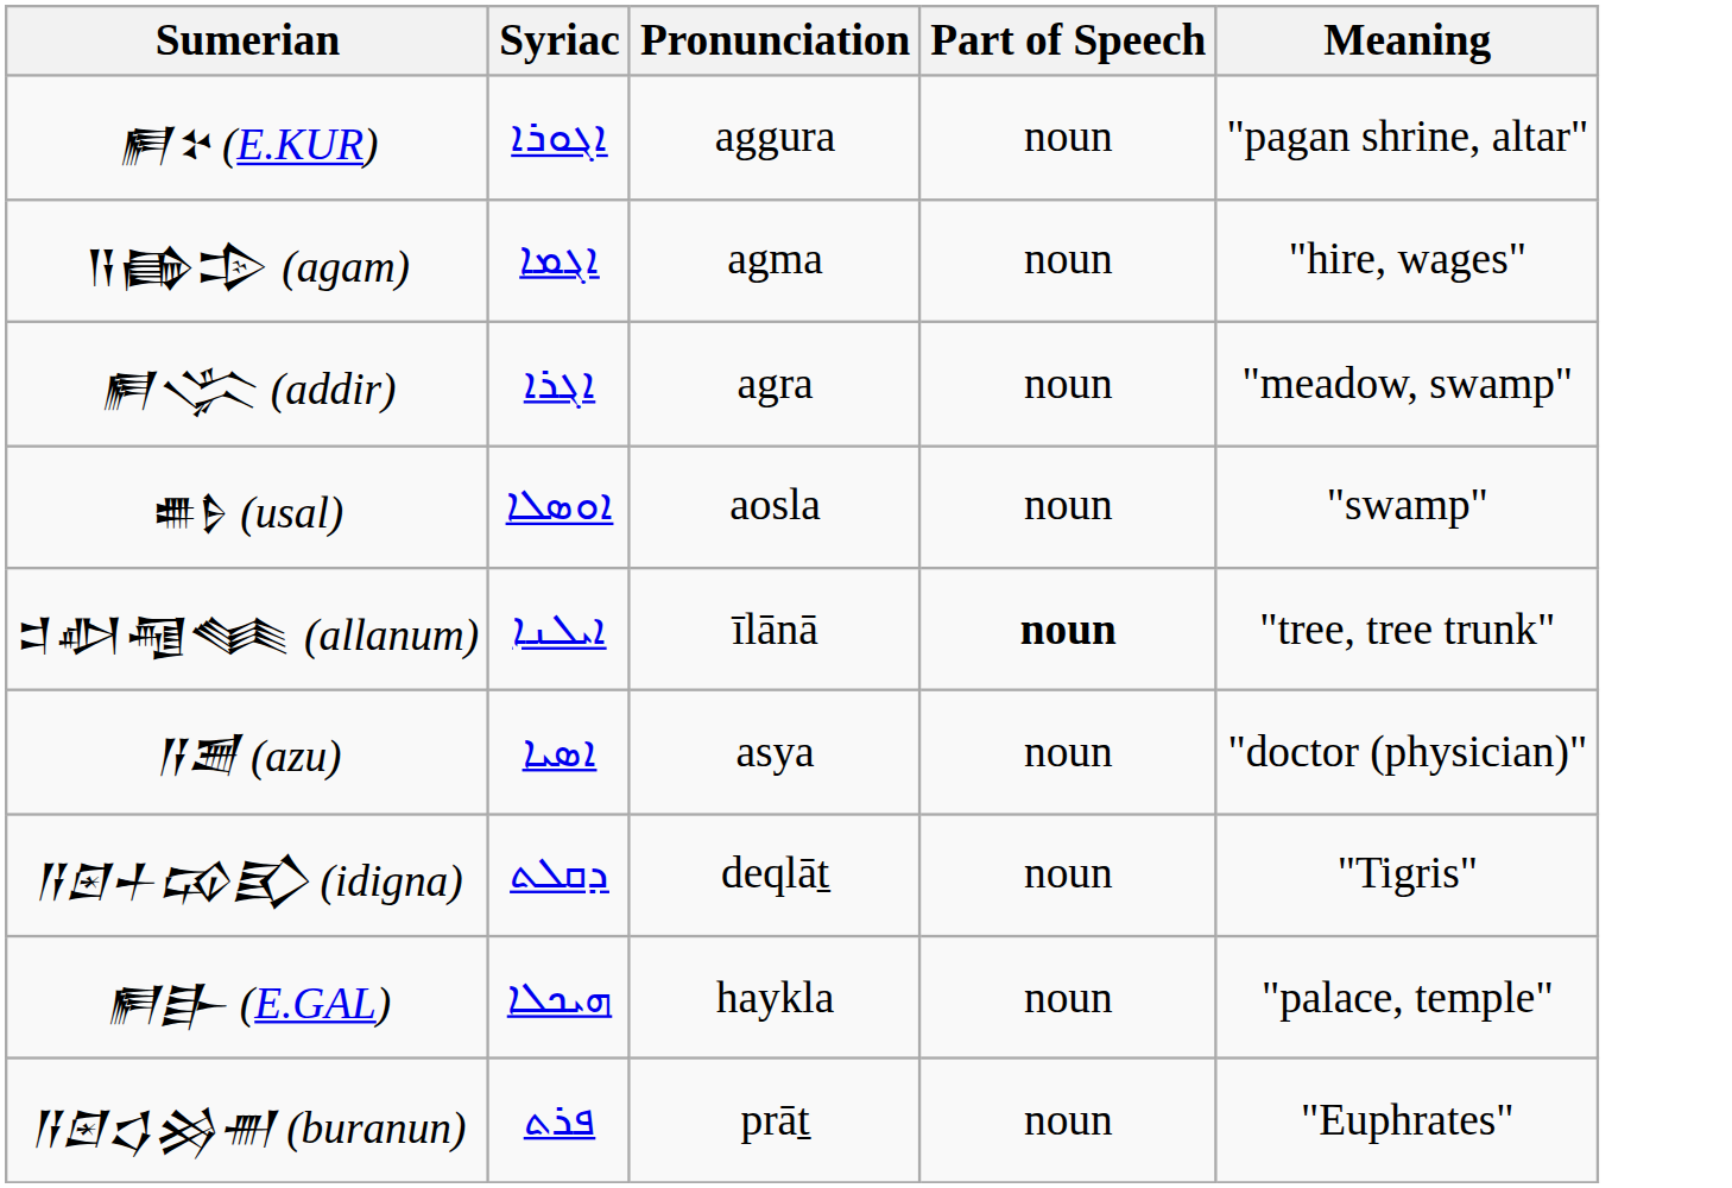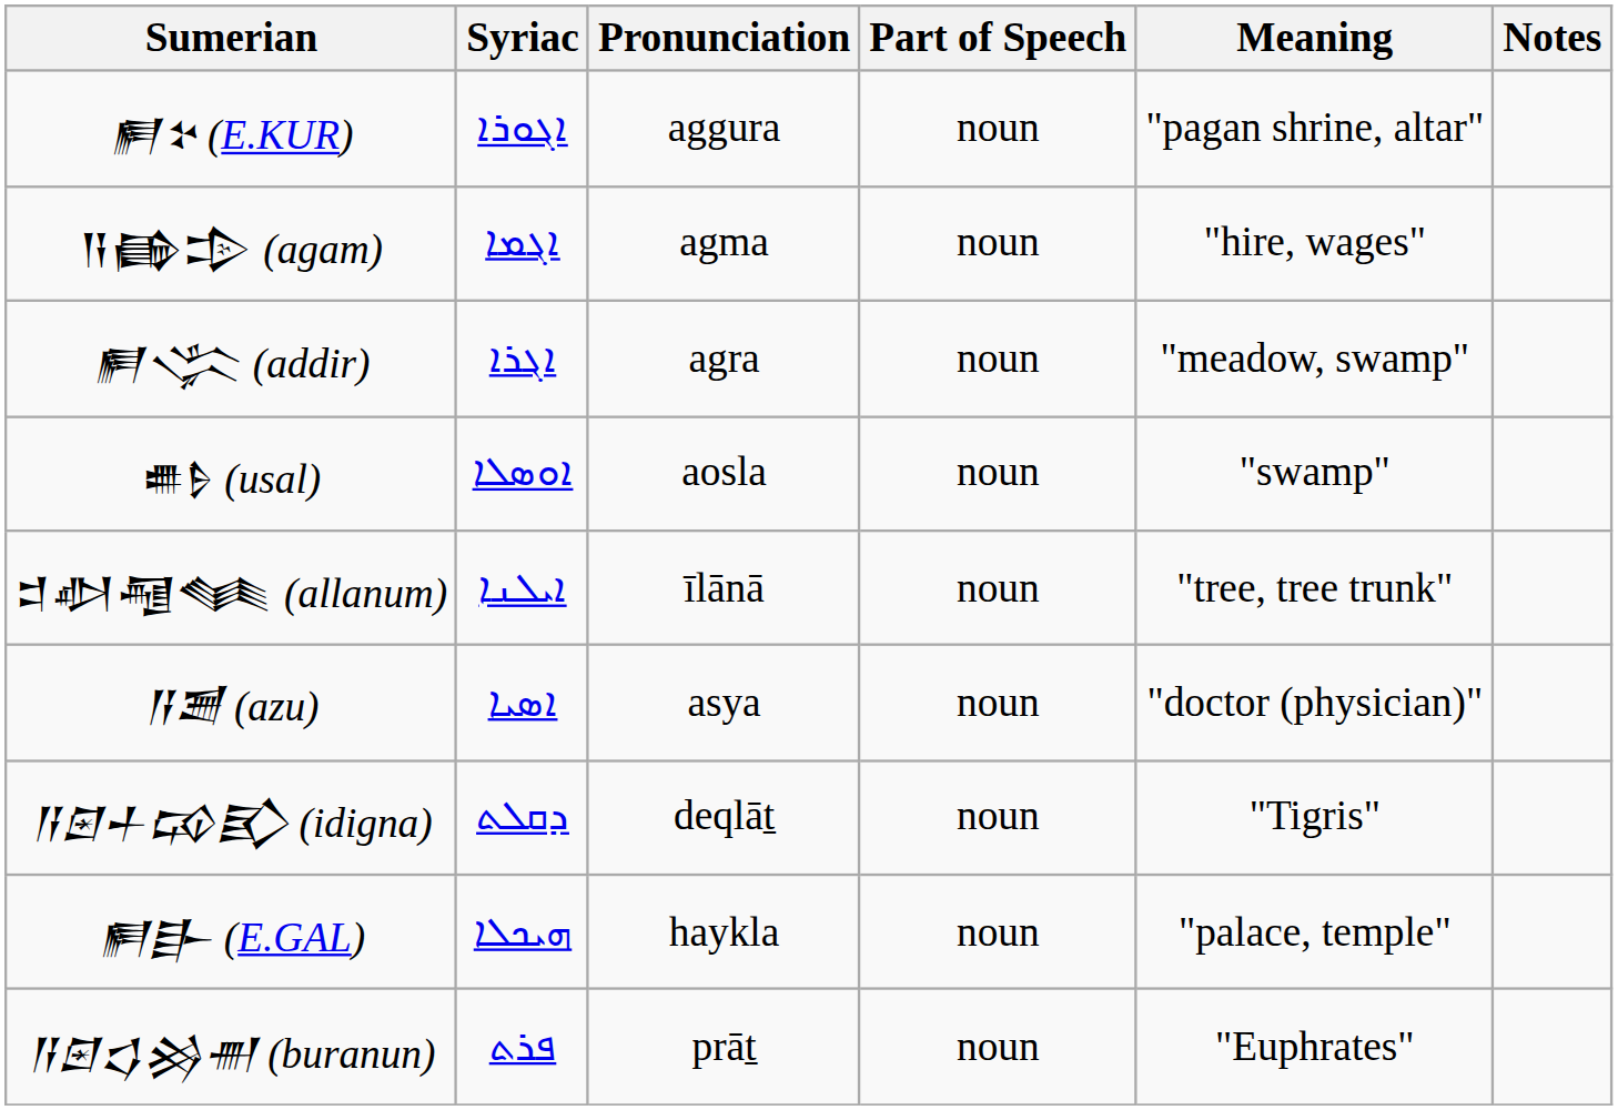 <table class="wikitable">
 <tr>
 <th colspan="1">Sumerian</th>
 <th colspan="1">Syriac</th>
 <th colspam="1">Pronunciation</th>
 <th>Part of Speech</th>
 <th colspan="1">Meaning</th>
+<th>Notes</th>
 </tr>
 <tr style="text-align:center;">
 <td><em>𒂍𒆳 (<a href='#'>E.KUR</a>)</em></td>
 <td><a href='#'>ܐܓܘܪܐ</a></td>
 <td>aggura</td>
 <td>noun</td>
 <td>"pagan shrine, altar"</td>
+<td></td>
 </tr>
 <tr style="text-align:center;">
 <td>𒀀𒂵𒄠 <em>(agam)</em></td>
 <td><a href='#'>ܐܓܡܐ</a></td>
 <td>agma</td>
 <td>noun</td>
 <td>"hire, wages"</td>
+<td></td>
 </tr>
 <tr style="text-align:center;">
 <td><em>𒂍𒋞 (addir)</em></td>
 <td><a href='#'>ܐܓܪܐ</a></td>
 <td>agra</td>
 <td>noun</td>
 <td>"meadow, swamp"</td>
+<td></td>
 </tr>
 <tr style="text-align: center;">
 <td>𒌑𒊩 <em>(usal)</em></td>
 <td><a href='#'>ܐܘܣܠܐ</a></td>
 <td>aosla</td>
 <td>noun</td>
 <td>"swamp"</td>
+<td></td>
 </tr>
 <tr style="text-align: center;">
 <td>𒄑𒀠𒆷𒈝 <em>(allanum)</em></td>
 <td><a href='#'>ܐܝܠܢܐ</a></td>
 <td>īlānā</td>
-<td><strong>noun</strong></td>
+<td>noun</td>
 <td>"tree, tree trunk"</td>
+<td></td>
 </tr>
 <tr style="text-align:center;">
 <td><em>𒀀𒍪 (azu)</em></td>
 <td><a href='#'>ܐܣܝܐ</a></td>
 <td>asya</td>
 <td>noun</td>
 <td>"doctor (physician)"</td>
+<td></td>
 </tr>
 <tr style="text-align:center;">
 <td><em>𒀀𒇉𒈦𒄘𒃼 (idigna)</em></td>
 <td><a href='#'>ܕܩܠܬ</a></td>
 <td>deqlāṯ</td>
 <td>noun</td>
 <td>"Tigris"</td>
+<td></td>
 </tr>
 <tr style="text-align:center;">
 <td><em>𒂍𒃲 (<a href='#'>E.GAL</a>)</em></td>
 <td><a href='#'>ܗܝܟܠܐ</a></td>
 <td>haykla</td>
 <td>noun</td>
 <td>"palace, temple"</td>
+<td></td>
 </tr>
 <tr style="text-align:center;">
 <td><em>𒀀𒇉𒌓𒄒𒉣 (buranun)</em></td>
 <td><a href='#'>ܦܪܬ</a></td>
 <td>prāṯ</td>
 <td>noun</td>
 <td>"Euphrates"</td>
+<td></td>
 </tr>
 </table>
